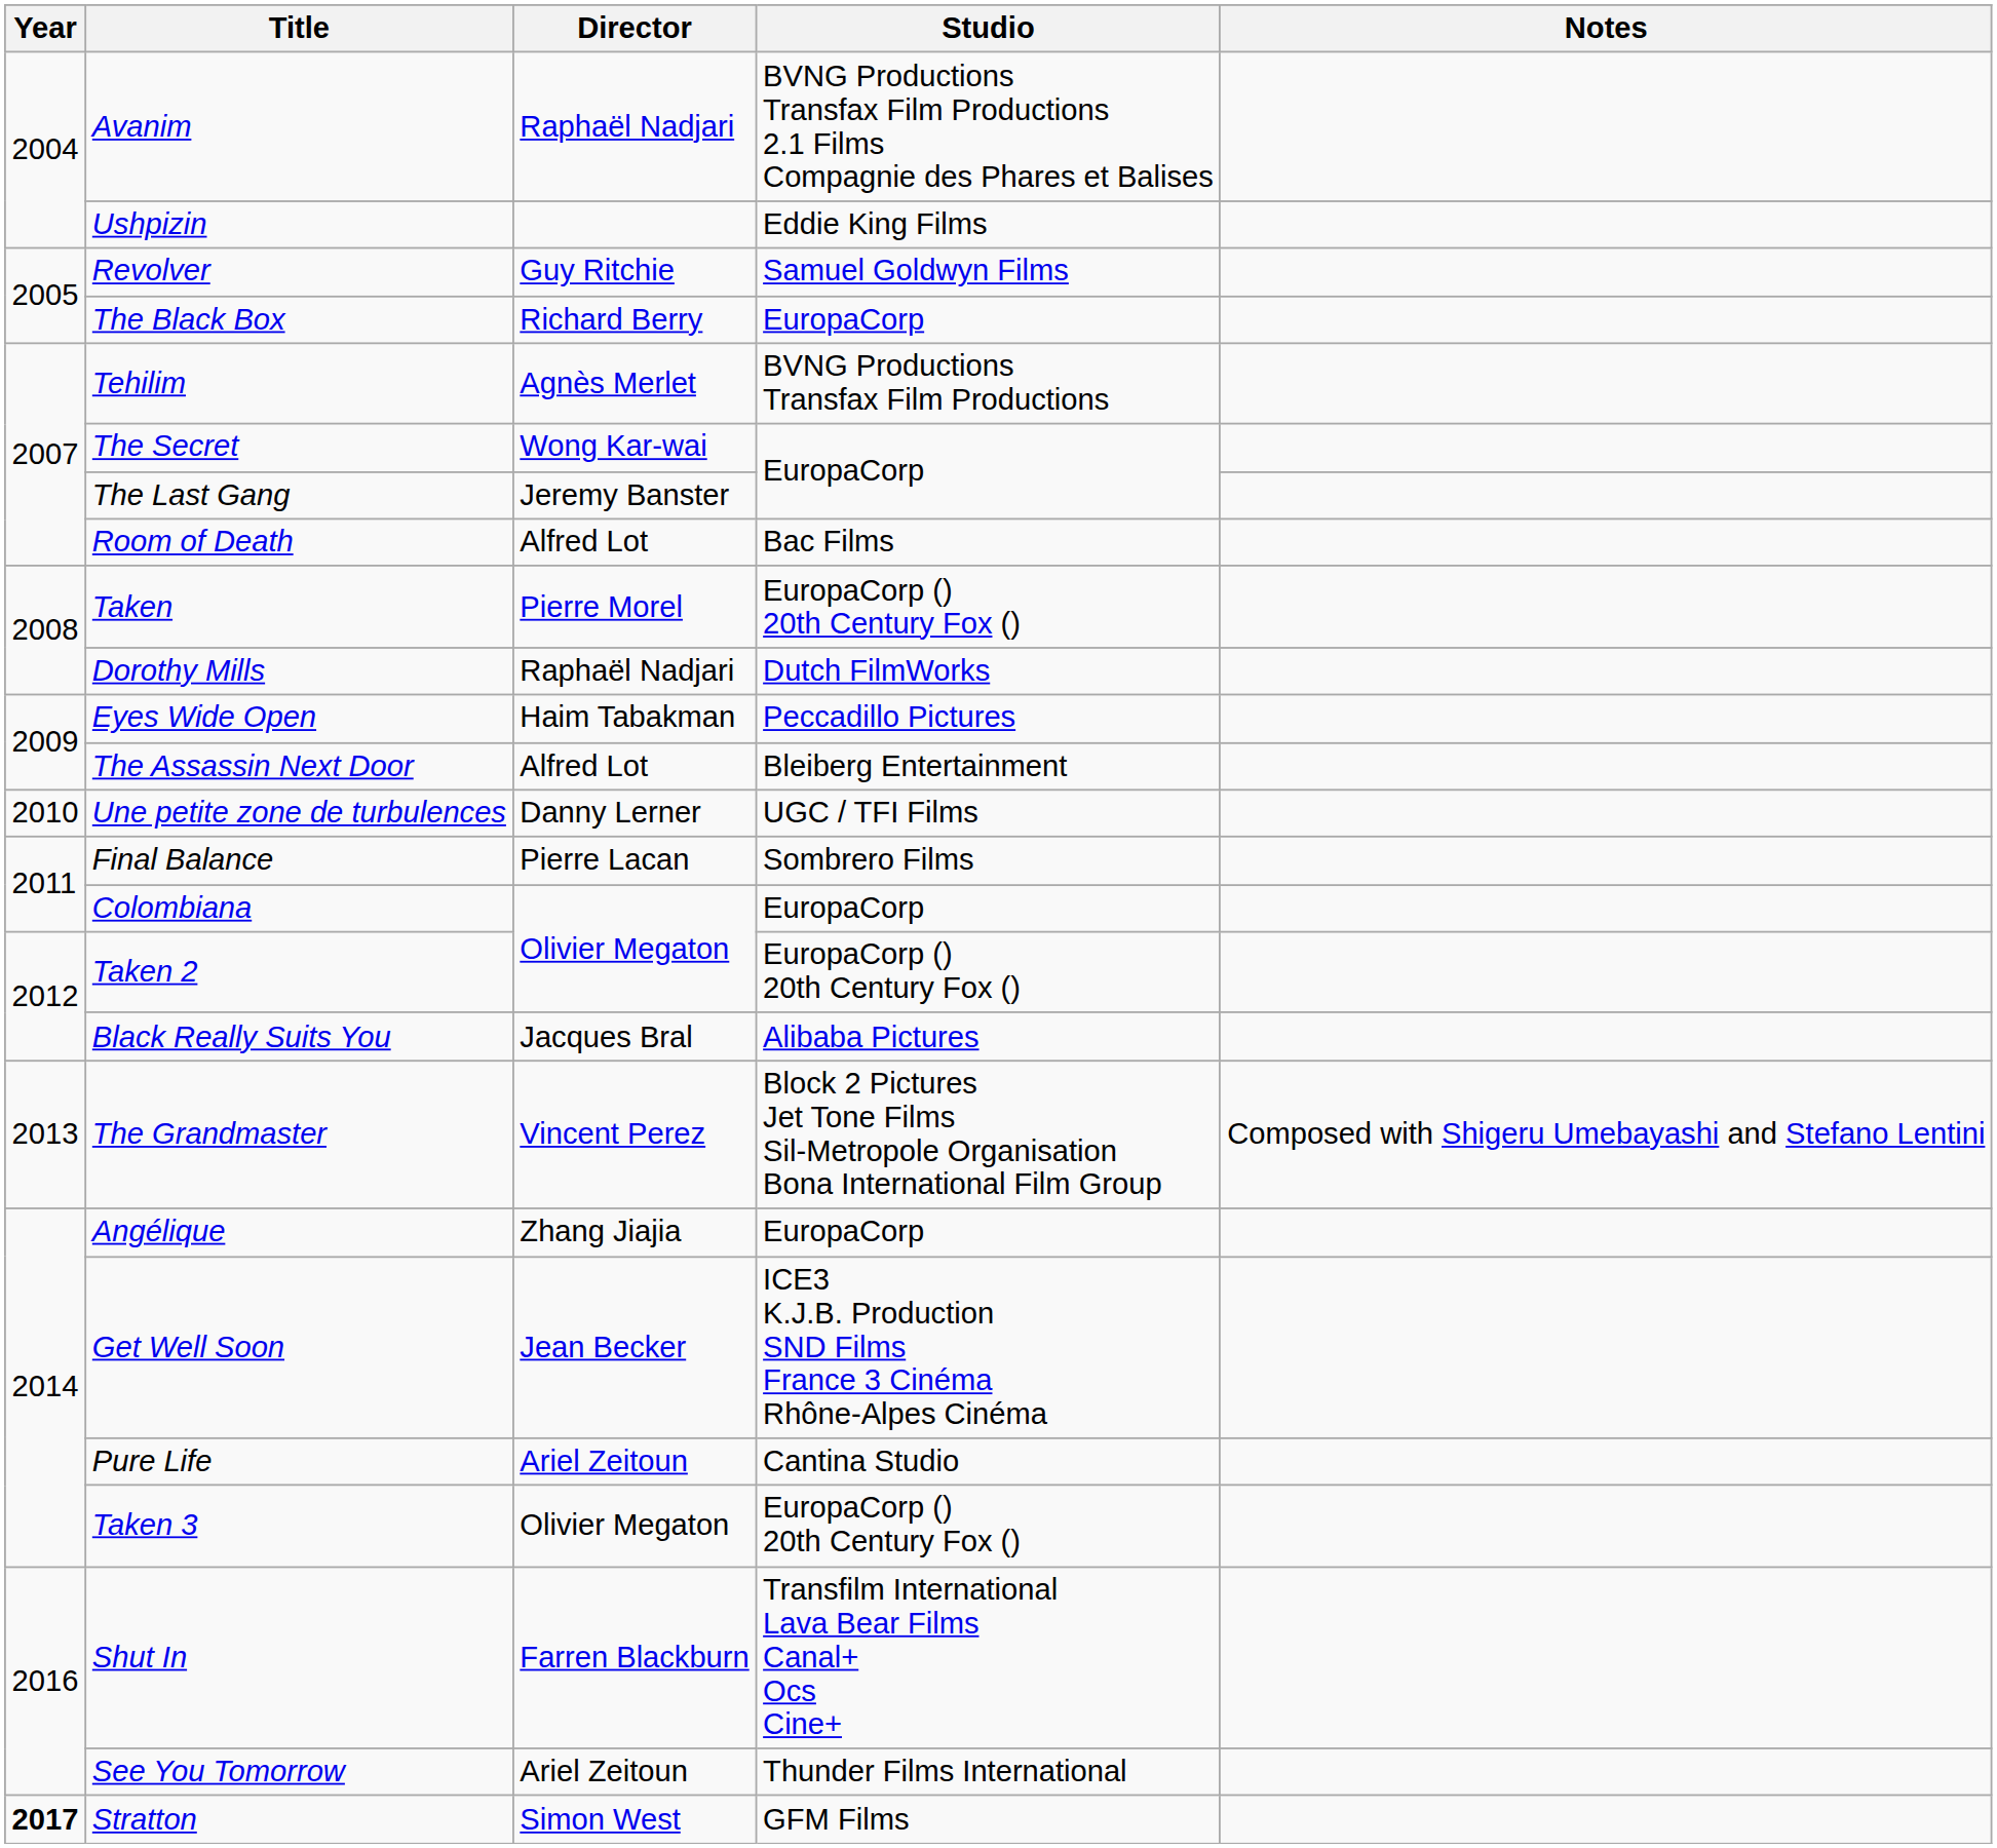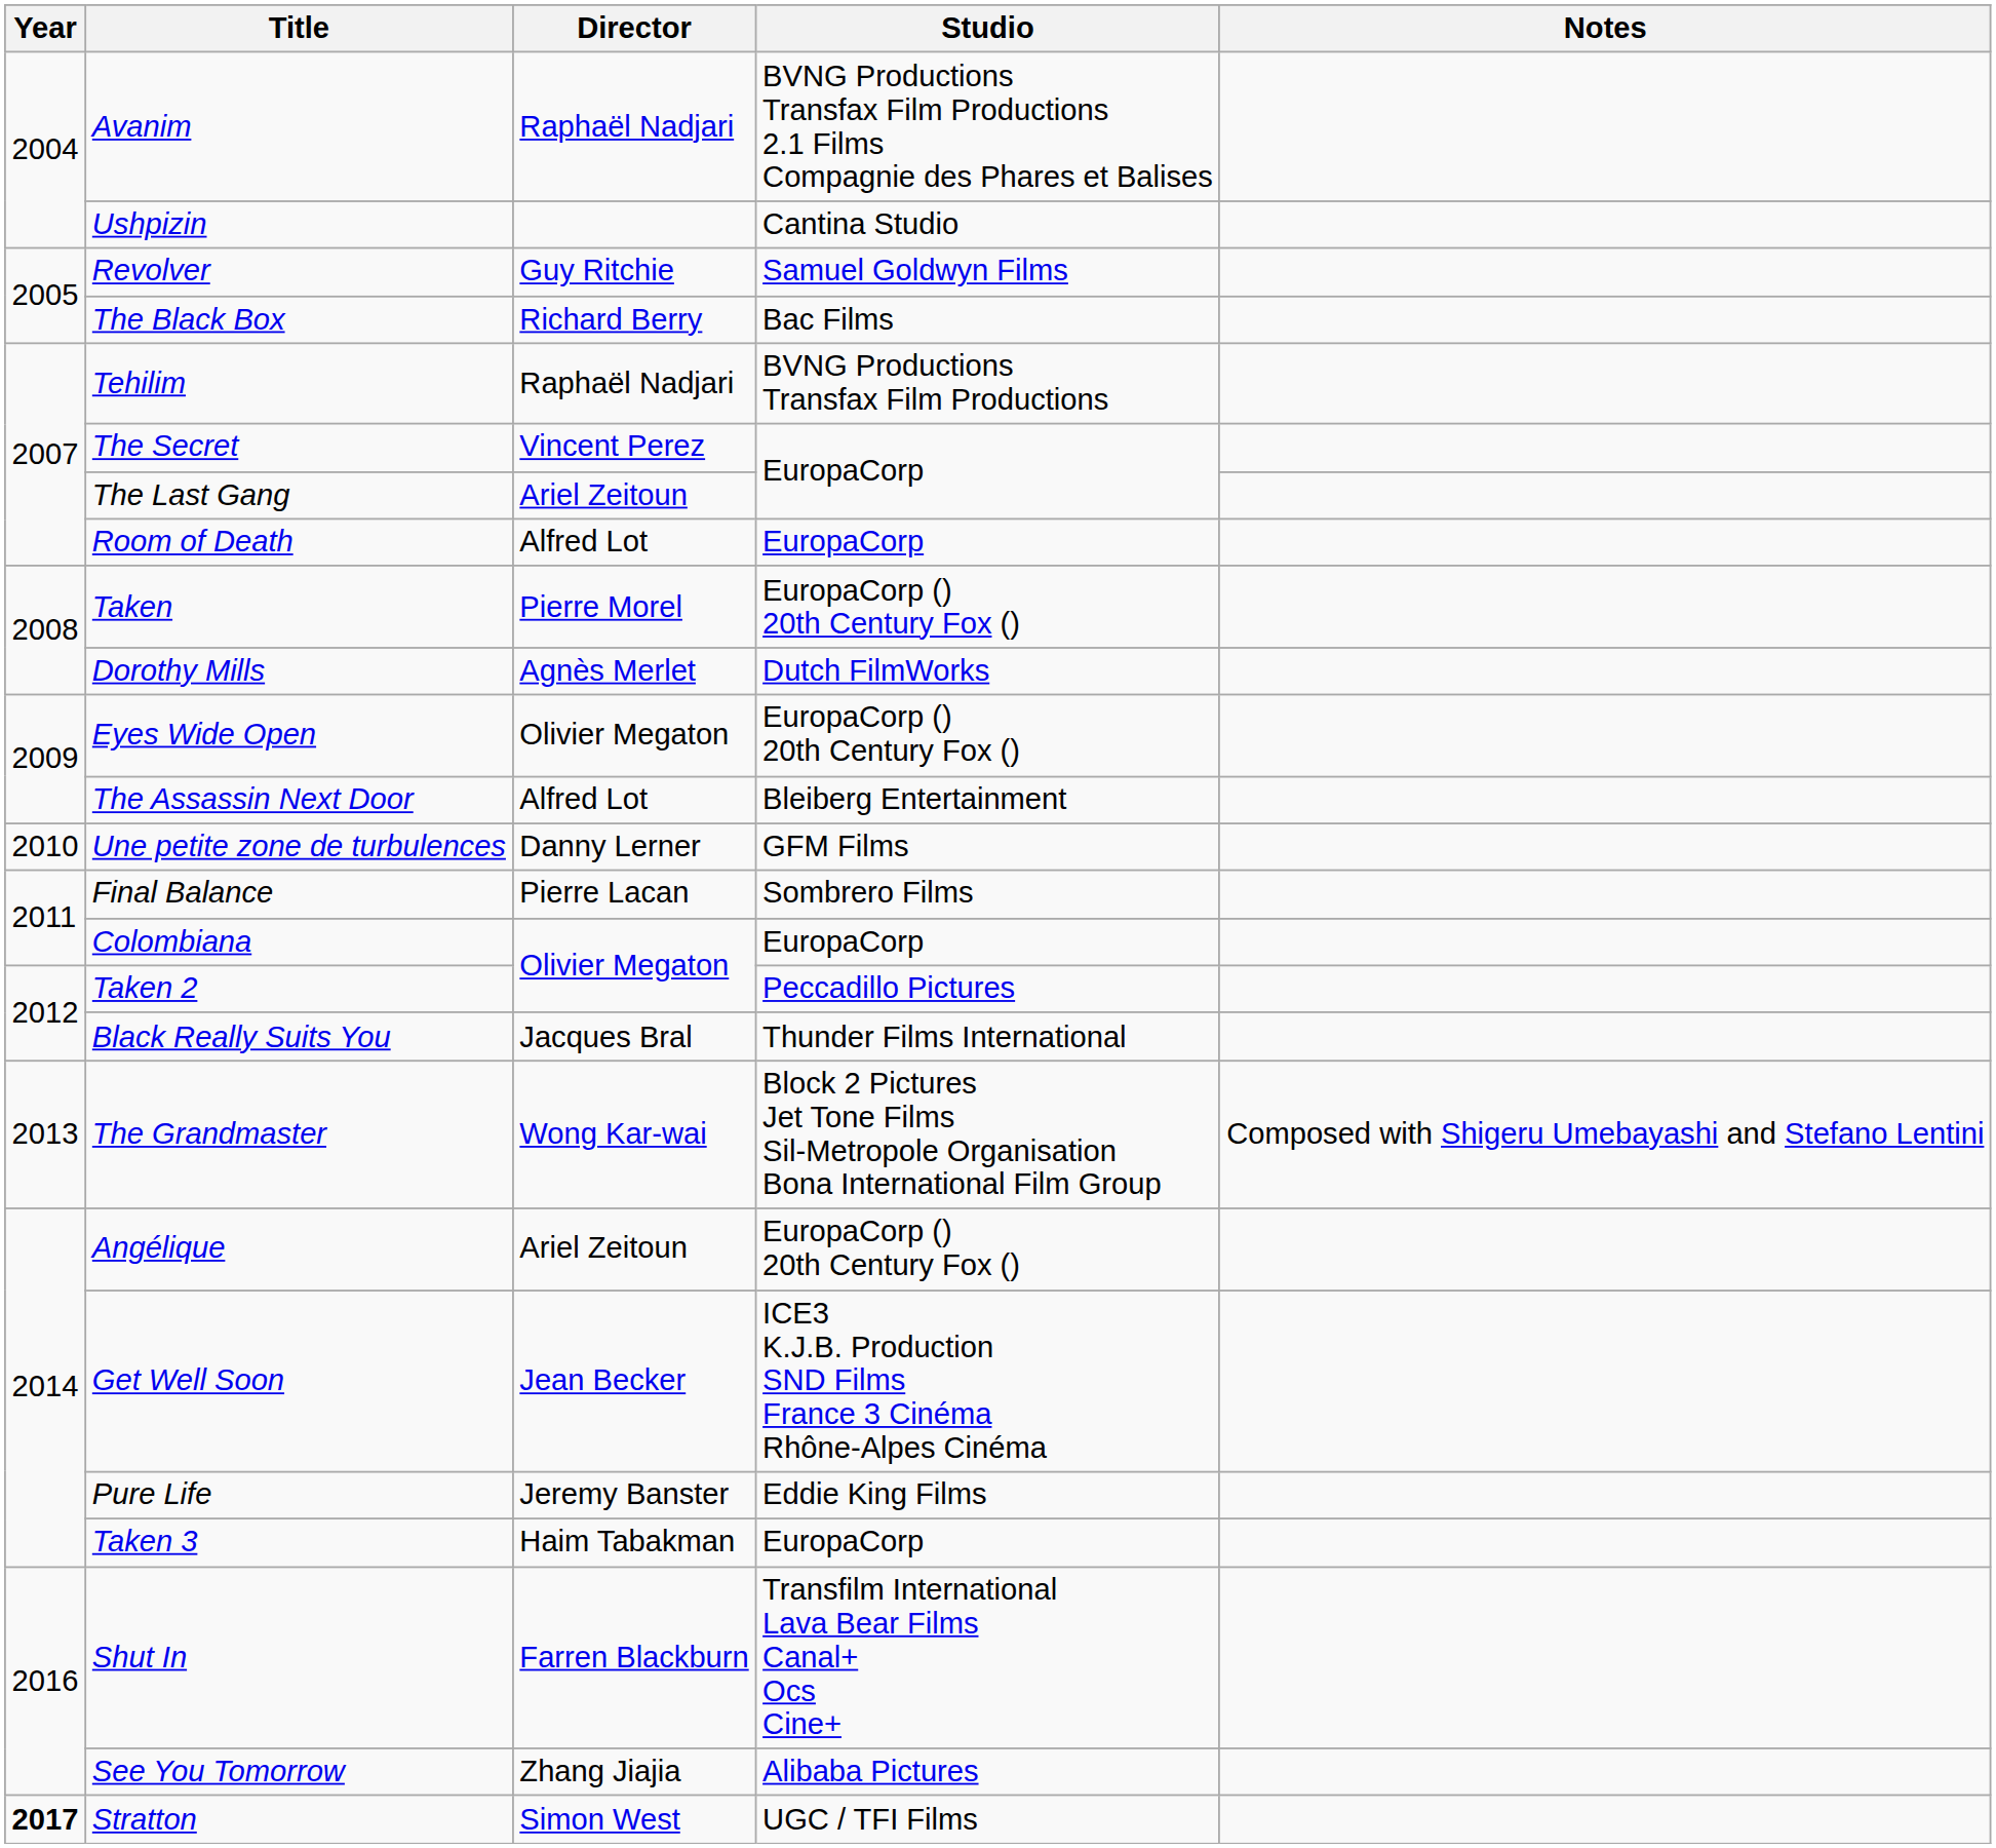 <table class="wikitable">
 <tr>
 <th>Year</th>
 <th>Title</th>
 <th>Director</th>
 <th>Studio</th>
 <th>Notes</th>
 </tr>
 <tr>
 <td rowspan="2">2004</td>
 <td><em><a href='#'>Avanim</a></em></td>
 <td><a href='#'>Raphaël Nadjari</a></td>
 <td>BVNG Productions<br>Transfax Film Productions<br>2.1 Films<br>Compagnie des Phares et Balises</td>
 <td></td>
 </tr>
 <tr>
 <td><em><a href='#'>Ushpizin</a></em></td>
 <td></td>
-<td>Eddie King Films</td>
+<td>Cantina Studio</td>
 <td></td>
 </tr>
 <tr>
 <td rowspan="2">2005</td>
 <td><em><a href='#'>Revolver</a></em></td>
 <td><a href='#'>Guy Ritchie</a></td>
 <td><a href='#'>Samuel Goldwyn Films</a></td>
 <td></td>
 </tr>
 <tr>
 <td><em><a href='#'>The Black Box</a></em></td>
 <td><a href='#'>Richard Berry</a></td>
-<td><a href='#'>EuropaCorp</a></td>
+<td>Bac Films</td>
 <td></td>
 </tr>
 <tr>
 <td rowspan="4">2007</td>
 <td><em><a href='#'>Tehilim</a></em></td>
-<td><a href='#'>Agnès Merlet</a></td>
+<td>Raphaël Nadjari</td>
 <td>BVNG Productions<br>Transfax Film Productions</td>
 <td></td>
 </tr>
 <tr>
 <td><em><a href='#'>The Secret</a></em></td>
-<td><a href='#'>Wong Kar-wai</a></td>
+<td><a href='#'>Vincent Perez</a></td>
 <td rowspan="2">EuropaCorp</td>
 <td></td>
 </tr>
 <tr>
 <td><em>The Last Gang</em></td>
-<td>Jeremy Banster</td>
+<td><a href='#'>Ariel Zeitoun</a></td>
 <td></td>
 </tr>
 <tr>
 <td><em><a href='#'>Room of Death</a></em></td>
 <td>Alfred Lot</td>
-<td>Bac Films</td>
+<td><a href='#'>EuropaCorp</a></td>
 <td></td>
 </tr>
 <tr>
 <td rowspan="2">2008</td>
 <td><em><a href='#'>Taken</a></em></td>
 <td><a href='#'>Pierre Morel</a></td>
 <td>EuropaCorp ()<br><a href='#'>20th Century Fox</a> ()</td>
 <td></td>
 </tr>
 <tr>
 <td><em><a href='#'>Dorothy Mills</a></em></td>
-<td>Raphaël Nadjari</td>
+<td><a href='#'>Agnès Merlet</a></td>
 <td><a href='#'>Dutch FilmWorks</a></td>
 <td></td>
 </tr>
 <tr>
 <td rowspan="2">2009</td>
 <td><em><a href='#'>Eyes Wide Open</a></em></td>
-<td>Haim Tabakman</td>
-<td><a href='#'>Peccadillo Pictures</a></td>
+<td>Olivier Megaton</td>
+<td>EuropaCorp ()<br>20th Century Fox ()</td>
 <td></td>
 </tr>
 <tr>
 <td><em><a href='#'>The Assassin Next Door</a></em></td>
 <td>Alfred Lot</td>
 <td>Bleiberg Entertainment</td>
 <td></td>
 </tr>
 <tr>
 <td rowspan="1">2010</td>
 <td><em><a href='#'>Une petite zone de turbulences</a></em></td>
 <td>Danny Lerner</td>
-<td>UGC / TFI Films</td>
+<td>GFM Films</td>
 <td></td>
 </tr>
 <tr>
 <td rowspan="2">2011</td>
 <td><em>Final Balance</em></td>
 <td>Pierre Lacan</td>
 <td>Sombrero Films</td>
 <td></td>
 </tr>
 <tr>
 <td><em><a href='#'>Colombiana</a></em></td>
 <td rowspan="2"><a href='#'>Olivier Megaton</a></td>
 <td>EuropaCorp</td>
 <td></td>
 </tr>
 <tr>
 <td rowspan="2">2012</td>
 <td><em><a href='#'>Taken 2</a></em></td>
-<td>EuropaCorp ()<br>20th Century Fox ()</td>
+<td><a href='#'>Peccadillo Pictures</a></td>
 <td></td>
 </tr>
 <tr>
 <td><em><a href='#'>Black Really Suits You</a></em></td>
 <td>Jacques Bral</td>
-<td><a href='#'>Alibaba Pictures</a></td>
+<td>Thunder Films International</td>
 <td></td>
 </tr>
 <tr>
 <td>2013</td>
 <td><em><a href='#'>The Grandmaster</a></em></td>
-<td><a href='#'>Vincent Perez</a></td>
+<td><a href='#'>Wong Kar-wai</a></td>
 <td>Block 2 Pictures<br>Jet Tone Films<br>Sil-Metropole Organisation<br>Bona International Film Group</td>
 <td>Composed with <a href='#'>Shigeru Umebayashi</a> and <a href='#'>Stefano Lentini</a></td>
 </tr>
 <tr>
 <td rowspan="4">2014</td>
 <td><em><a href='#'>Angélique</a></em></td>
-<td>Zhang Jiajia</td>
-<td>EuropaCorp</td>
+<td>Ariel Zeitoun</td>
+<td>EuropaCorp ()<br>20th Century Fox ()</td>
 <td></td>
 </tr>
 <tr>
 <td><em><a href='#'>Get Well Soon</a></em></td>
 <td><a href='#'>Jean Becker</a></td>
 <td>ICE3 <br> K.J.B. Production <br> <a href='#'>SND Films</a> <br> <a href='#'>France 3 Cinéma</a> <br>Rhône-Alpes Cinéma</td>
 <td></td>
 </tr>
 <tr>
 <td><em>Pure Life</em></td>
-<td><a href='#'>Ariel Zeitoun</a></td>
-<td>Cantina Studio</td>
+<td>Jeremy Banster</td>
+<td>Eddie King Films</td>
 <td></td>
 </tr>
 <tr>
 <td><em><a href='#'>Taken 3</a></em></td>
-<td>Olivier Megaton</td>
-<td>EuropaCorp ()<br>20th Century Fox ()</td>
+<td>Haim Tabakman</td>
+<td>EuropaCorp</td>
 <td></td>
 </tr>
 <tr>
 <td rowspan="2">2016</td>
 <td><em><a href='#'>Shut In</a></em></td>
 <td><a href='#'>Farren Blackburn</a></td>
 <td>Transfilm International<br><a href='#'>Lava Bear Films</a><br><a href='#'>Canal+</a><br><a href='#'>Ocs</a><br><a href='#'>Cine+</a></td>
 <td></td>
 </tr>
 <tr>
 <td><em><a href='#'>See You Tomorrow</a></em></td>
-<td>Ariel Zeitoun</td>
-<td>Thunder Films International</td>
+<td>Zhang Jiajia</td>
+<td><a href='#'>Alibaba Pictures</a></td>
 <td></td>
 </tr>
 <tr>
 <td><strong>2017</strong></td>
 <td><em><a href='#'>Stratton</a></em></td>
 <td><a href='#'>Simon West</a></td>
-<td>GFM Films</td>
+<td>UGC / TFI Films</td>
 <td></td>
 </tr>
 </table>
